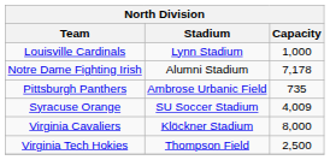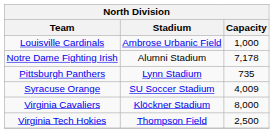 <table class="wikitable" style="text-align:center">
 <tr>
 <th colspan=3>North Division</th>
 </tr>
 <tr>
 <th>Team</th>
 <th>Stadium</th>
 <th>Capacity</th>
 </tr>
 <tr>
 <td><a href='#'>Louisville Cardinals</a></td>
-<td><a href='#'>Lynn Stadium</a></td>
+<td><a href='#'>Ambrose Urbanic Field</a></td>
 <td>1,000</td>
 </tr>
 <tr>
 <td><a href='#'>Notre Dame Fighting Irish</a></td>
 <td>Alumni Stadium</td>
 <td>7,178</td>
 </tr>
 <tr>
 <td><a href='#'>Pittsburgh Panthers</a></td>
-<td><a href='#'>Ambrose Urbanic Field</a></td>
+<td><a href='#'>Lynn Stadium</a></td>
 <td>735</td>
 </tr>
 <tr>
 <td><a href='#'>Syracuse Orange</a></td>
 <td><a href='#'>SU Soccer Stadium</a></td>
 <td>4,009</td>
 </tr>
 <tr>
 <td><a href='#'>Virginia Cavaliers</a></td>
 <td><a href='#'>Klöckner Stadium</a></td>
 <td>8,000</td>
 </tr>
 <tr>
 <td><a href='#'>Virginia Tech Hokies</a></td>
 <td><a href='#'>Thompson Field</a></td>
 <td>2,500</td>
 </tr>
 <tr>
 </tr>
 </table>
